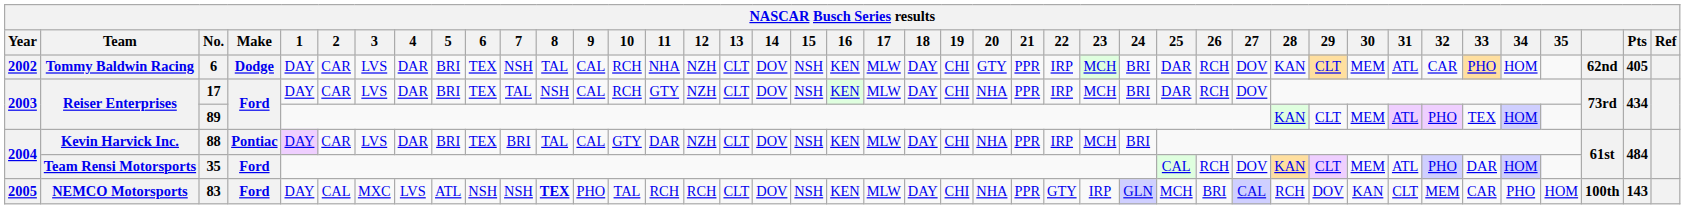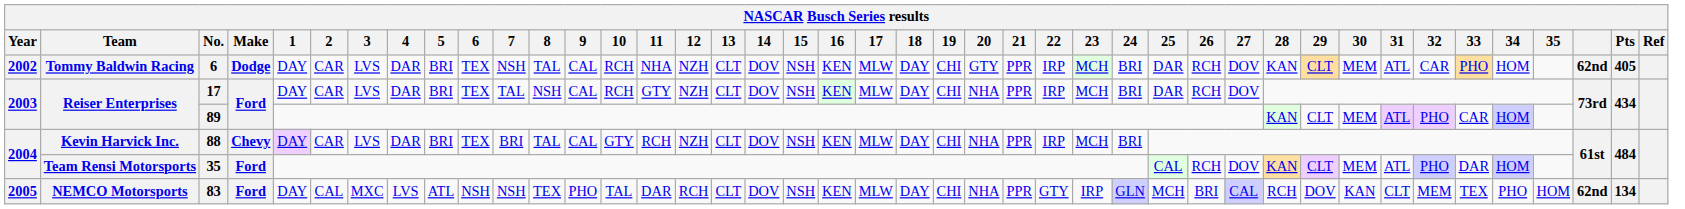 <table class="wikitable" style="text-align:center; font-size:75%">
 <tr>
 <th colspan=42><a href='#'>NASCAR</a> <a href='#'>Busch Series</a> results</th>
 </tr>
 <tr>
 <th>Year</th>
 <th>Team</th>
 <th>No.</th>
 <th>Make</th>
 <th>1</th>
 <th>2</th>
 <th>3</th>
 <th>4</th>
 <th>5</th>
 <th>6</th>
 <th>7</th>
 <th>8</th>
 <th>9</th>
 <th>10</th>
 <th>11</th>
 <th>12</th>
 <th>13</th>
 <th>14</th>
 <th>15</th>
 <th>16</th>
 <th>17</th>
 <th>18</th>
 <th>19</th>
 <th>20</th>
 <th>21</th>
 <th>22</th>
 <th>23</th>
 <th>24</th>
 <th>25</th>
 <th>26</th>
 <th>27</th>
 <th>28</th>
 <th>29</th>
 <th>30</th>
 <th>31</th>
 <th>32</th>
 <th>33</th>
 <th>34</th>
 <th>35</th>
 <th></th>
 <th>Pts</th>
 <th>Ref</th>
 </tr>
 <tr>
 <th><a href='#'>2002</a></th>
 <th><a href='#'>Tommy Baldwin Racing</a></th>
 <th>6</th>
 <th><a href='#'>Dodge</a></th>
 <td><a href='#'>DAY</a></td>
 <td><a href='#'>CAR</a></td>
 <td><a href='#'>LVS</a></td>
 <td><a href='#'>DAR</a></td>
 <td><a href='#'>BRI</a></td>
 <td><a href='#'>TEX</a></td>
 <td><a href='#'>NSH</a></td>
 <td><a href='#'>TAL</a></td>
 <td><a href='#'>CAL</a></td>
 <td><a href='#'>RCH</a></td>
 <td><a href='#'>NHA</a></td>
 <td><a href='#'>NZH</a></td>
 <td><a href='#'>CLT</a></td>
 <td><a href='#'>DOV</a></td>
 <td><a href='#'>NSH</a></td>
 <td><a href='#'>KEN</a></td>
 <td><a href='#'>MLW</a></td>
 <td><a href='#'>DAY</a></td>
 <td><a href='#'>CHI</a></td>
 <td><a href='#'>GTY</a></td>
 <td><a href='#'>PPR</a></td>
 <td><a href='#'>IRP</a></td>
 <td style="background:#DFFFDF;"><a href='#'>MCH</a><br></td>
 <td><a href='#'>BRI</a></td>
 <td><a href='#'>DAR</a></td>
 <td><a href='#'>RCH</a></td>
 <td><a href='#'>DOV</a></td>
 <td><a href='#'>KAN</a></td>
 <td style="background:#FFDF9F;"><a href='#'>CLT</a><br></td>
 <td><a href='#'>MEM</a></td>
 <td><a href='#'>ATL</a></td>
 <td><a href='#'>CAR</a></td>
 <td style="background:#FFDF9F;"><a href='#'>PHO</a><br></td>
 <td><a href='#'>HOM</a></td>
 <td></td>
 <th>62nd</th>
 <th>405</th>
 <th></th>
 </tr>
 <tr>
 <th rowspan=2><a href='#'>2003</a></th>
 <th rowspan=2><a href='#'>Reiser Enterprises</a></th>
 <th>17</th>
 <th rowspan=2><a href='#'>Ford</a></th>
 <td><a href='#'>DAY</a></td>
 <td><a href='#'>CAR</a></td>
 <td><a href='#'>LVS</a></td>
 <td><a href='#'>DAR</a></td>
 <td><a href='#'>BRI</a></td>
 <td><a href='#'>TEX</a></td>
 <td><a href='#'>TAL</a></td>
 <td><a href='#'>NSH</a></td>
 <td><a href='#'>CAL</a></td>
 <td><a href='#'>RCH</a></td>
 <td><a href='#'>GTY</a></td>
 <td><a href='#'>NZH</a></td>
 <td><a href='#'>CLT</a></td>
 <td><a href='#'>DOV</a></td>
 <td><a href='#'>NSH</a></td>
 <td style="background:#DFFFDF;"><a href='#'>KEN</a><br></td>
 <td><a href='#'>MLW</a></td>
 <td><a href='#'>DAY</a></td>
 <td><a href='#'>CHI</a></td>
 <td><a href='#'>NHA</a></td>
 <td><a href='#'>PPR</a></td>
 <td><a href='#'>IRP</a></td>
 <td><a href='#'>MCH</a></td>
 <td><a href='#'>BRI</a></td>
 <td><a href='#'>DAR</a></td>
 <td><a href='#'>RCH</a></td>
 <td><a href='#'>DOV</a></td>
 <td colspan=8></td>
 <th rowspan=2>73rd</th>
 <th rowspan=2>434</th>
 <th rowspan=2></th>
 </tr>
 <tr>
 <th>89</th>
 <td colspan=27></td>
 <td style="background:#DFFFDF;"><a href='#'>KAN</a><br></td>
 <td><a href='#'>CLT</a></td>
 <td><a href='#'>MEM</a></td>
 <td style="background:#EFCFFF;"><a href='#'>ATL</a><br></td>
 <td style="background:#EFCFFF;"><a href='#'>PHO</a><br></td>
-<td><a href='#'>TEX</a></td>
+<td><a href='#'>CAR</a></td>
 <td style="background:#CFCFFF;"><a href='#'>HOM</a><br></td>
 <td></td>
 </tr>
 <tr>
 <th rowspan=2><a href='#'>2004</a></th>
 <th><a href='#'>Kevin Harvick Inc.</a></th>
 <th>88</th>
-<th><a href='#'>Pontiac</a></th>
+<th><a href='#'>Chevy</a></th>
 <td style="background:#EFCFFF;"><a href='#'>DAY</a><br></td>
 <td><a href='#'>CAR</a></td>
 <td><a href='#'>LVS</a></td>
 <td><a href='#'>DAR</a></td>
 <td><a href='#'>BRI</a></td>
 <td><a href='#'>TEX</a></td>
 <td><a href='#'>BRI</a></td>
 <td><a href='#'>TAL</a></td>
 <td><a href='#'>CAL</a></td>
 <td><a href='#'>GTY</a></td>
-<td><a href='#'>DAR</a></td>
+<td><a href='#'>RCH</a></td>
 <td><a href='#'>NZH</a></td>
 <td><a href='#'>CLT</a></td>
 <td><a href='#'>DOV</a></td>
 <td><a href='#'>NSH</a></td>
 <td><a href='#'>KEN</a></td>
 <td><a href='#'>MLW</a></td>
 <td><a href='#'>DAY</a></td>
 <td><a href='#'>CHI</a></td>
 <td><a href='#'>NHA</a></td>
 <td><a href='#'>PPR</a></td>
 <td><a href='#'>IRP</a></td>
 <td><a href='#'>MCH</a></td>
 <td><a href='#'>BRI</a></td>
 <td colspan=11></td>
 <th rowspan=2>61st</th>
 <th rowspan=2>484</th>
 <th rowspan=2></th>
 </tr>
 <tr>
 <th><a href='#'>Team Rensi Motorsports</a></th>
 <th>35</th>
 <th><a href='#'>Ford</a></th>
 <td colspan=24></td>
 <td style="background:#DFFFDF;"><a href='#'>CAL</a><br></td>
 <td><a href='#'>RCH</a></td>
 <td><a href='#'>DOV</a></td>
 <td style="background:#FFDF9F;"><a href='#'>KAN</a><br></td>
 <td style="background:#EFCFFF;"><a href='#'>CLT</a><br></td>
 <td><a href='#'>MEM</a></td>
 <td><a href='#'>ATL</a></td>
 <td style="background:#CFCFFF;"><a href='#'>PHO</a><br></td>
 <td><a href='#'>DAR</a></td>
 <td style="background:#CFCFFF;"><a href='#'>HOM</a><br></td>
 <td></td>
 </tr>
 <tr>
 <th><a href='#'>2005</a></th>
 <th><a href='#'>NEMCO Motorsports</a></th>
 <th>83</th>
 <th><a href='#'>Ford</a></th>
 <td><a href='#'>DAY</a></td>
 <td><a href='#'>CAL</a></td>
 <td><a href='#'>MXC</a></td>
 <td><a href='#'>LVS</a></td>
 <td><a href='#'>ATL</a></td>
 <td><a href='#'>NSH</a></td>
 <td><a href='#'>NSH</a></td>
-<td><strong><a href='#'>TEX</a></strong></td>
+<td><a href='#'>TEX</a></td>
 <td><a href='#'>PHO</a></td>
 <td><a href='#'>TAL</a></td>
-<td><a href='#'>RCH</a></td>
+<td><a href='#'>DAR</a></td>
 <td><a href='#'>RCH</a></td>
 <td><a href='#'>CLT</a></td>
 <td><a href='#'>DOV</a></td>
 <td><a href='#'>NSH</a></td>
 <td><a href='#'>KEN</a></td>
 <td><a href='#'>MLW</a></td>
 <td><a href='#'>DAY</a></td>
 <td><a href='#'>CHI</a></td>
 <td><a href='#'>NHA</a></td>
 <td><a href='#'>PPR</a></td>
 <td><a href='#'>GTY</a></td>
 <td><a href='#'>IRP</a></td>
 <td style="background:#CFCFFF;"><a href='#'>GLN</a><br></td>
 <td><a href='#'>MCH</a></td>
 <td><a href='#'>BRI</a></td>
 <td style="background:#CFCFFF;"><a href='#'>CAL</a><br></td>
 <td><a href='#'>RCH</a></td>
 <td><a href='#'>DOV</a></td>
 <td><a href='#'>KAN</a></td>
 <td><a href='#'>CLT</a></td>
 <td><a href='#'>MEM</a></td>
-<td><a href='#'>CAR</a></td>
+<td><a href='#'>TEX</a></td>
 <td><a href='#'>PHO</a></td>
 <td><a href='#'>HOM</a></td>
-<th>100th</th>
-<th>143</th>
+<th>62nd</th>
+<th>134</th>
 <th></th>
 </tr>
 </table>
